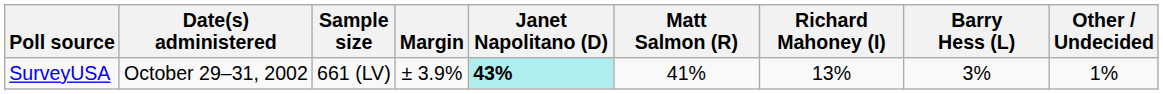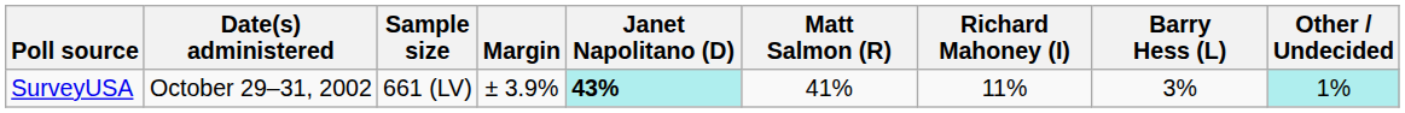 <table class="wikitable" style="font-size:90%">
 <tr valign=bottom>
 <th>Poll source</th>
 <th>Date(s)<br>administered</th>
 <th>Sample<br>size</th>
 <th>Margin<br></th>
 <th style="width:100px;">Janet<br>Napolitano (D)</th>
 <th style="width:100px;">Matt<br>Salmon (R)</th>
 <th style="width:100px;">Richard<br>Mahoney (I)</th>
 <th style="width:100px;">Barry<br>Hess (L)</th>
 <th>Other /<br>Undecided</th>
 </tr>
 <tr>
 <td><a href='#'>SurveyUSA</a></td>
 <td align=center>October 29–31, 2002</td>
 <td align=center>661 (LV)</td>
 <td align=center>± 3.9%</td>
 <td style="background: paleturquoise;"><strong>43%</strong></td>
 <td align=center>41%</td>
-<td align=center>13%</td>
+<td align=center>11%</td>
 <td align=center>3%</td>
-<td align=center>1%</td>
+<td align=center style="background: paleturquoise;">1%</td>
 </tr>
 </table>
